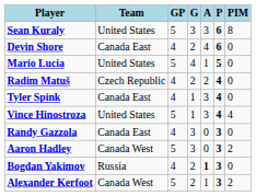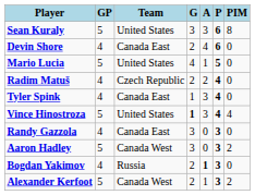 <table class="wikitable">
 <tr>
 <th style="background:lightblue;">Player</th>
+<th style="background:lightblue;">GP</th>
 <th style="background:lightblue;">Team</th>
-<th style="background:lightblue;">GP</th>
 <th style="background:lightblue;">G</th>
 <th style="background:lightblue;">A</th>
 <th style="background:lightblue;">P</th>
 <th style="background:lightblue;">PIM</th>
 </tr>
 <tr>
 <td><strong><a href='#'>Sean Kuraly</a></strong></td>
+<td>5</td>
 <td>United States</td>
-<td>5</td>
 <td>3</td>
 <td>3</td>
 <td><strong>6</strong></td>
 <td>8</td>
 </tr>
 <tr>
 <td><strong><a href='#'>Devin Shore</a></strong></td>
+<td>4</td>
 <td>Canada East</td>
-<td>4</td>
 <td>2</td>
 <td>4</td>
 <td><strong>6</strong></td>
 <td>0</td>
 </tr>
 <tr>
 <td><strong><a href='#'>Mario Lucia</a></strong></td>
+<td>5</td>
 <td>United States</td>
-<td>5</td>
 <td>4</td>
 <td>1</td>
 <td><strong>5</strong></td>
 <td>0</td>
 </tr>
 <tr>
 <td><strong><a href='#'>Radim Matuš</a></strong></td>
+<td>4</td>
 <td>Czech Republic</td>
-<td>4</td>
 <td>2</td>
 <td>2</td>
 <td><strong>4</strong></td>
 <td>0</td>
 </tr>
 <tr>
 <td><strong><a href='#'>Tyler Spink</a></strong></td>
+<td>4</td>
 <td>Canada East</td>
-<td>4</td>
 <td>1</td>
 <td>3</td>
 <td><strong>4</strong></td>
 <td>0</td>
 </tr>
 <tr>
 <td><strong><a href='#'>Vince Hinostroza</a></strong></td>
+<td>5</td>
 <td>United States</td>
-<td>5</td>
-<td>1</td>
+<td><strong>1</strong></td>
 <td>3</td>
 <td><strong>4</strong></td>
 <td>4</td>
 </tr>
 <tr>
 <td><strong><a href='#'>Randy Gazzola</a></strong></td>
+<td>4</td>
 <td>Canada East</td>
-<td>4</td>
 <td>3</td>
 <td>0</td>
 <td><strong>3</strong></td>
 <td>0</td>
 </tr>
 <tr>
 <td><strong><a href='#'>Aaron Hadley</a></strong></td>
+<td>5</td>
 <td>Canada West</td>
-<td>5</td>
 <td>3</td>
 <td>0</td>
 <td><strong>3</strong></td>
 <td>2</td>
 </tr>
 <tr>
 <td><strong><a href='#'>Bogdan Yakimov</a></strong></td>
+<td>4</td>
 <td>Russia</td>
-<td>4</td>
 <td>2</td>
 <td><strong>1</strong></td>
 <td><strong>3</strong></td>
 <td>0</td>
 </tr>
 <tr>
 <td><strong><a href='#'>Alexander Kerfoot</a></strong></td>
+<td>5</td>
 <td>Canada West</td>
-<td>5</td>
 <td>2</td>
 <td>1</td>
 <td><strong>3</strong></td>
 <td>2</td>
 </tr>
 </table>
